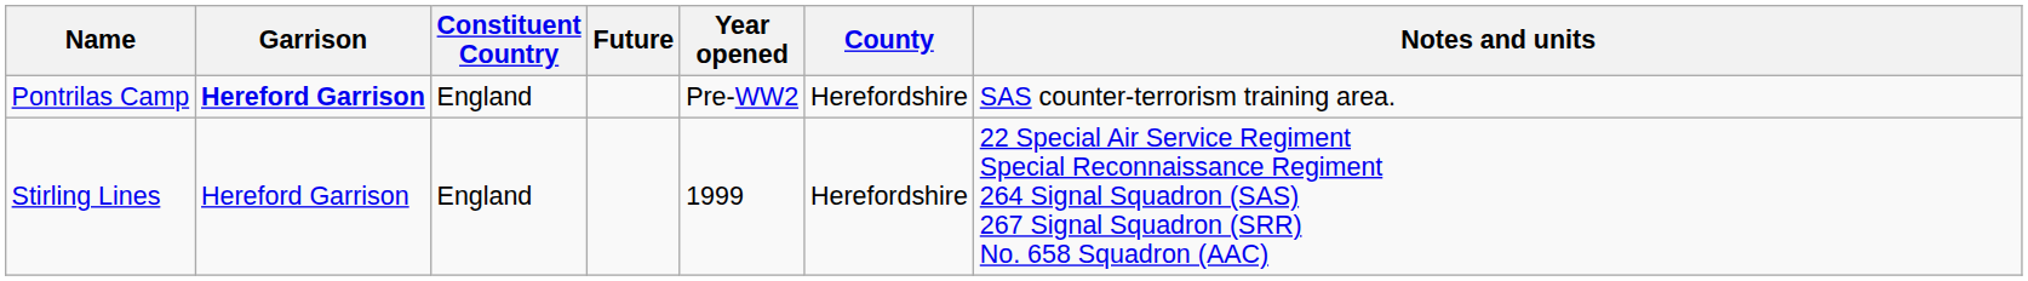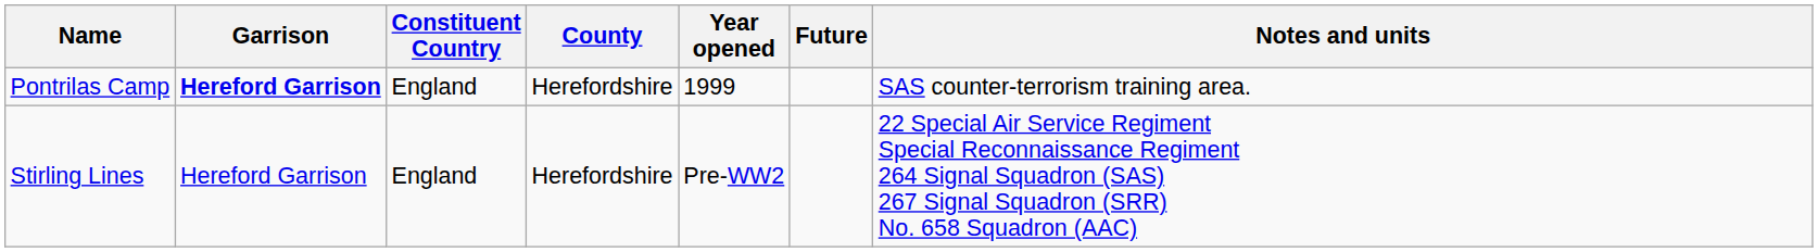 <table class="wikitable sortable" border="1">
 <tr>
 <th style="width=14%">Name</th>
 <th style="width=10%">Garrison</th>
 <th style="width=10%"><a href='#'>Constituent<br>Country</a></th>
+<th style="width=10%"><a href='#'>County</a></th>
+<th style="width=4%">Year<br>opened</th>
 <th>Future</th>
-<th style="width=4%">Year<br>opened</th>
-<th style="width=10%"><a href='#'>County</a></th>
 <th style="class=unsortable" width="52%">Notes and units</th>
 </tr>
 <tr>
 <td><a href='#'>Pontrilas Camp</a></td>
 <td><strong><a href='#'>Hereford Garrison</a></strong></td>
 <td>England</td>
+<td>Herefordshire</td>
+<td>1999</td>
 <td></td>
-<td>Pre-<a href='#'>WW2</a></td>
-<td>Herefordshire</td>
 <td><a href='#'>SAS</a> counter-terrorism training area.</td>
 </tr>
 <tr>
 <td><a href='#'>Stirling Lines</a></td>
 <td><a href='#'>Hereford Garrison</a></td>
 <td>England</td>
+<td>Herefordshire</td>
+<td>Pre-<a href='#'>WW2</a></td>
 <td></td>
-<td>1999</td>
-<td>Herefordshire</td>
 <td><a href='#'>22 Special Air Service Regiment</a><br><a href='#'>Special Reconnaissance Regiment</a><br><a href='#'>264 Signal Squadron (SAS)</a><br><a href='#'>267 Signal Squadron (SRR)</a><br><a href='#'>No. 658 Squadron (AAC)</a></td>
 </tr>
 </table>
